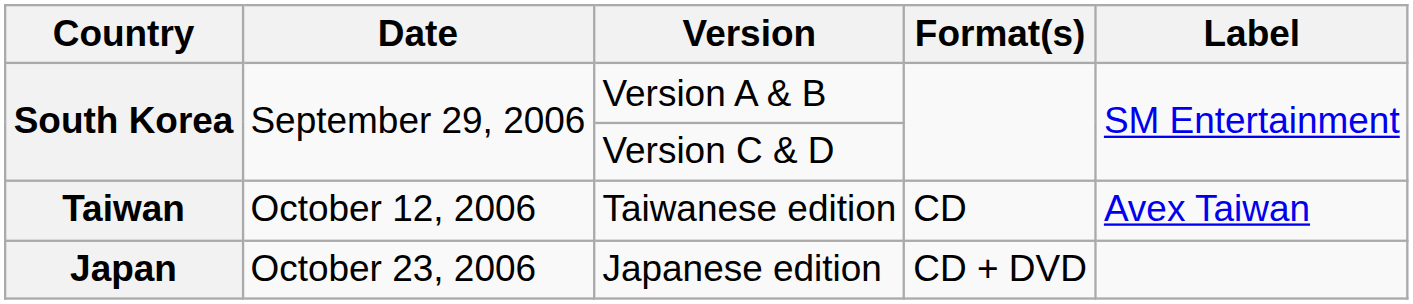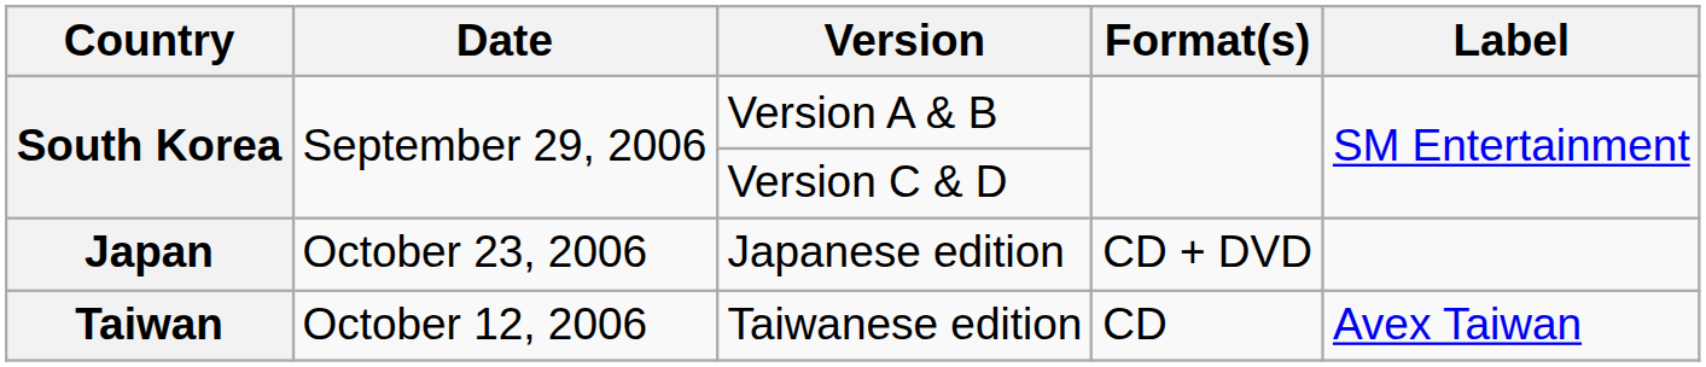 <table class="wikitable plainrowheaders">
 <tr>
 <th>Country</th>
 <th>Date</th>
 <th>Version</th>
 <th>Format(s)</th>
 <th>Label</th>
 </tr>
 <tr>
 <th rowspan="2" scope="row">South Korea</th>
 <td rowspan="2">September 29, 2006</td>
 <td>Version A & B</td>
 <td rowspan="2"></td>
 <td rowspan="2"><a href='#'>SM Entertainment</a></td>
 </tr>
 <tr>
 <td>Version C & D</td>
 </tr>
 <tr>
+<th scope="row">Japan</th>
+<td>October 23, 2006</td>
+<td>Japanese edition</td>
+<td>CD + DVD</td>
+<td></td>
+</tr>
+<tr>
 <th scope="row">Taiwan</th>
 <td>October 12, 2006</td>
 <td>Taiwanese edition</td>
 <td>CD</td>
 <td><a href='#'>Avex Taiwan</a></td>
 </tr>
-<tr>
-<th scope="row">Japan</th>
-<td>October 23, 2006</td>
-<td>Japanese edition</td>
-<td>CD + DVD</td>
-<td></td>
-</tr>
 </table>
